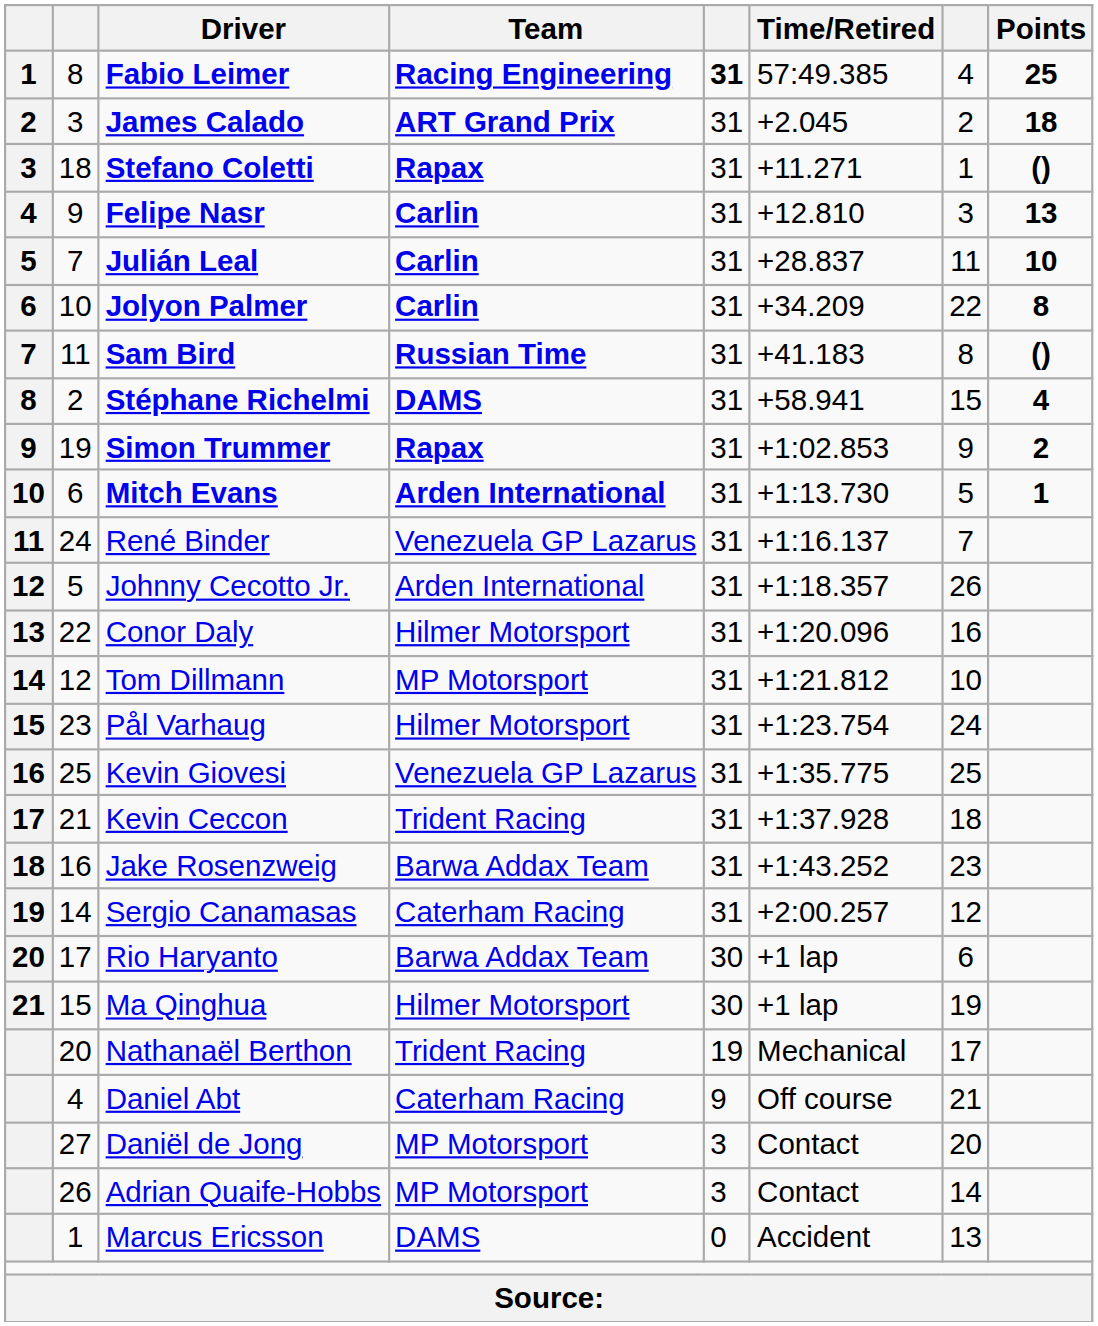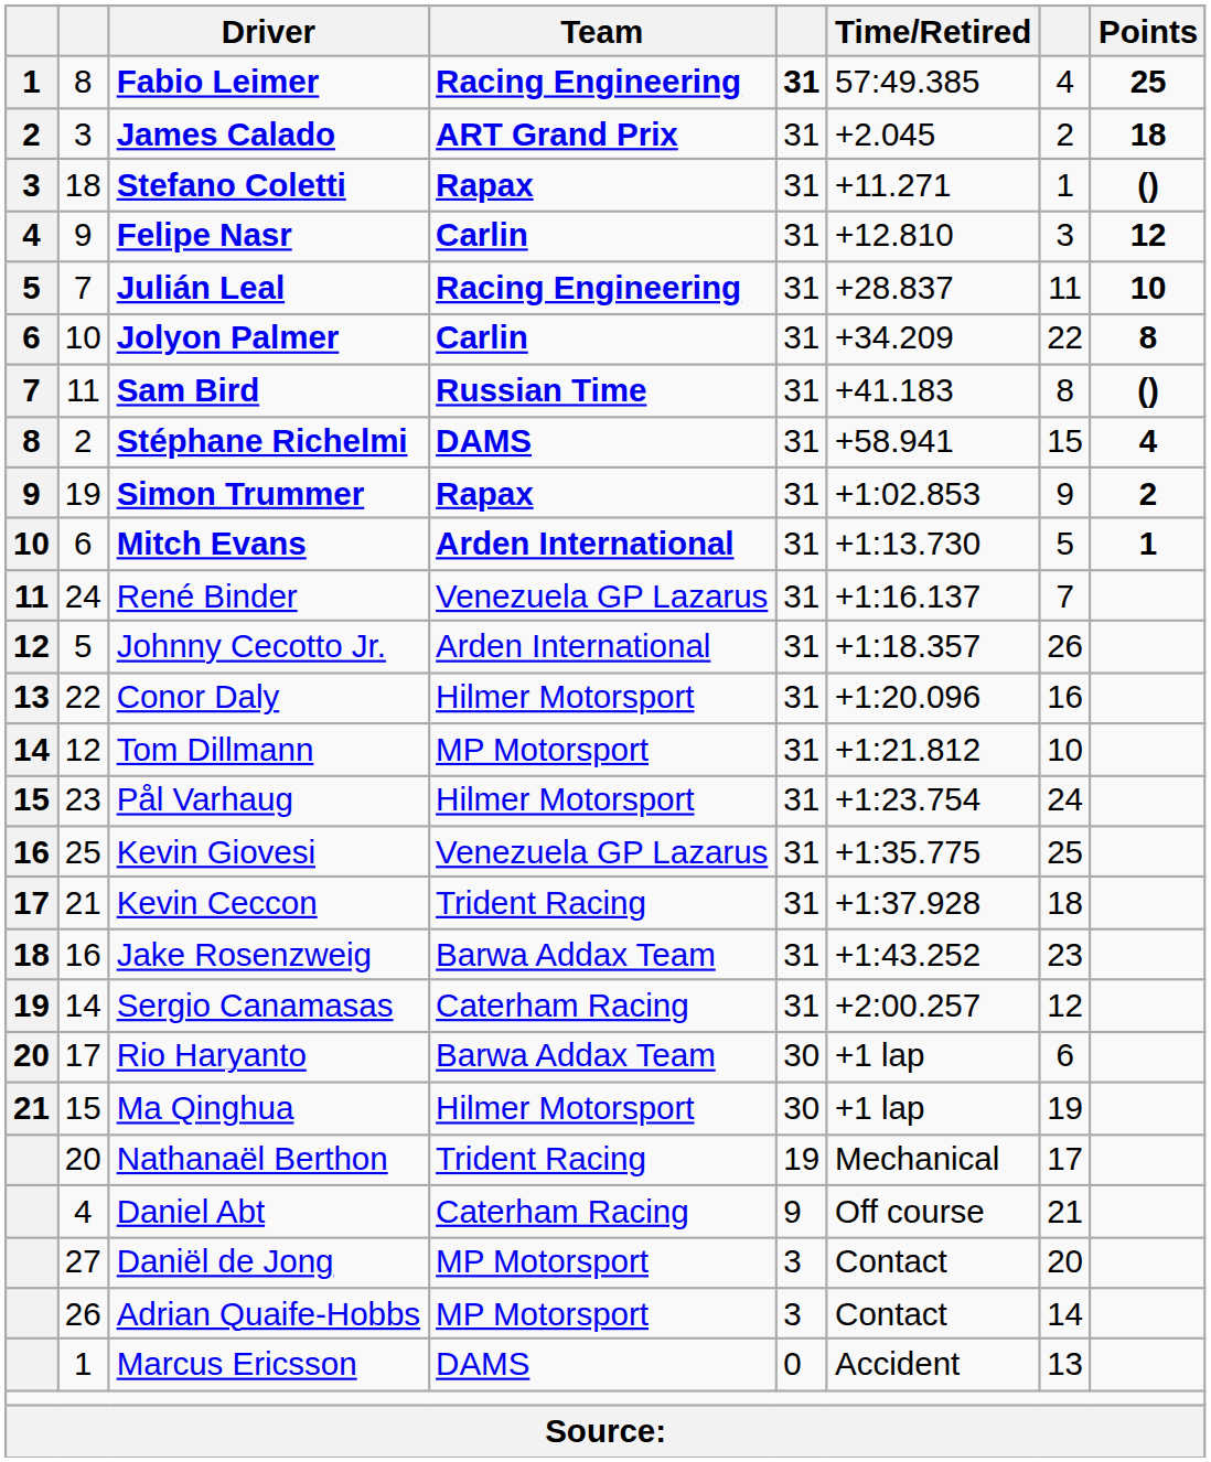 <table class="wikitable" style="font-size:85%">
 <tr>
 <th scope="col"></th>
 <th scope="col"></th>
 <th scope="col">Driver</th>
 <th scope="col">Team</th>
 <th scope="col" class="unsortable"></th>
 <th scope="col" class="unsortable">Time/Retired</th>
 <th scope="col"></th>
 <th scope="col">Points</th>
 </tr>
 <tr>
 <th scope="row">1</th>
 <td align="center">8</td>
 <td data-sort-value="LEI"> <strong><a href='#'>Fabio Leimer</a></strong></td>
 <td><strong><a href='#'>Racing Engineering</a></strong></td>
 <td><strong>31</strong></td>
 <td>57:49.385</td>
 <td align="center">4</td>
 <td align="center"><strong>25</strong></td>
 </tr>
 <tr>
 <th scope="row">2</th>
 <td align="center">3</td>
 <td data-sort-value="CAL"> <strong><a href='#'>James Calado</a></strong></td>
 <td><strong><a href='#'>ART Grand Prix</a></strong></td>
 <td>31</td>
 <td>+2.045</td>
 <td align="center">2</td>
 <td align="center"><strong>18</strong></td>
 </tr>
 <tr>
 <th scope="row">3</th>
 <td align="center">18</td>
 <td data-sort-value="COL"> <strong><a href='#'>Stefano Coletti</a></strong></td>
 <td><strong><a href='#'>Rapax</a></strong></td>
 <td>31</td>
 <td>+11.271</td>
 <td align="center">1</td>
 <td align="center"><strong>()</strong></td>
 </tr>
 <tr>
 <th scope="row">4</th>
 <td align="center">9</td>
 <td data-sort-value="NAS"> <strong><a href='#'>Felipe Nasr</a></strong></td>
 <td><strong><a href='#'>Carlin</a></strong></td>
 <td>31</td>
 <td>+12.810</td>
 <td align="center">3</td>
-<td align="center"><strong>13</strong></td>
+<td align="center"><strong>12</strong></td>
 </tr>
 <tr>
 <th scope="row">5</th>
 <td align="center">7</td>
 <td data-sort-value="LEA"> <strong><a href='#'>Julián Leal</a></strong></td>
-<td><strong><a href='#'>Carlin</a></strong></td>
+<td><strong><a href='#'>Racing Engineering</a></strong></td>
 <td>31</td>
 <td>+28.837</td>
 <td align="center">11</td>
 <td align="center"><strong>10</strong></td>
 </tr>
 <tr>
 <th scope="row">6</th>
 <td align="center">10</td>
 <td data-sort-value="PAL"> <strong><a href='#'>Jolyon Palmer</a></strong></td>
 <td><strong><a href='#'>Carlin</a></strong></td>
 <td>31</td>
 <td>+34.209</td>
 <td align="center">22</td>
 <td align="center"><strong>8</strong></td>
 </tr>
 <tr>
 <th scope="row">7</th>
 <td align="center">11</td>
 <td data-sort-value="BIR"> <strong><a href='#'>Sam Bird</a></strong></td>
 <td><strong><a href='#'>Russian Time</a></strong></td>
 <td>31</td>
 <td>+41.183</td>
 <td align="center">8</td>
 <td align="center"><strong>()</strong></td>
 </tr>
 <tr>
 <th scope="row">8</th>
 <td align="center">2</td>
 <td data-sort-value="RIC"> <strong><a href='#'>Stéphane Richelmi</a></strong></td>
 <td><strong><a href='#'>DAMS</a></strong></td>
 <td>31</td>
 <td>+58.941</td>
 <td align="center">15</td>
 <td align="center"><strong>4</strong></td>
 </tr>
 <tr>
 <th scope="row">9</th>
 <td align="center">19</td>
 <td data-sort-value="TRU"> <strong><a href='#'>Simon Trummer</a></strong></td>
 <td><strong><a href='#'>Rapax</a></strong></td>
 <td>31</td>
 <td>+1:02.853</td>
 <td align="center">9</td>
 <td align="center"><strong>2</strong></td>
 </tr>
 <tr>
 <th scope="row">10</th>
 <td align="center">6</td>
 <td data-sort-value="EVA"> <strong><a href='#'>Mitch Evans</a></strong></td>
 <td><strong><a href='#'>Arden International</a></strong></td>
 <td>31</td>
 <td>+1:13.730</td>
 <td align="center">5</td>
 <td align="center"><strong>1</strong></td>
 </tr>
 <tr>
 <th scope="row">11</th>
 <td align="center">24</td>
 <td data-sort-value="BIN"> <a href='#'>René Binder</a></td>
 <td><a href='#'>Venezuela GP Lazarus</a></td>
 <td>31</td>
 <td>+1:16.137</td>
 <td align="center">7</td>
 <td></td>
 </tr>
 <tr>
 <th scope="row">12</th>
 <td align="center">5</td>
 <td data-sort-value="CECO"> <a href='#'>Johnny Cecotto Jr.</a></td>
 <td><a href='#'>Arden International</a></td>
 <td>31</td>
 <td>+1:18.357</td>
 <td align="center">26</td>
 <td></td>
 </tr>
 <tr>
 <th scope="row">13</th>
 <td align="center">22</td>
 <td data-sort-value="DAL"> <a href='#'>Conor Daly</a></td>
 <td><a href='#'>Hilmer Motorsport</a></td>
 <td>31</td>
 <td>+1:20.096</td>
 <td align="center">16</td>
 <td></td>
 </tr>
 <tr>
 <th scope="row">14</th>
 <td align="center">12</td>
 <td data-sort-value="DIL"> <a href='#'>Tom Dillmann</a></td>
 <td><a href='#'>MP Motorsport</a></td>
 <td>31</td>
 <td>+1:21.812</td>
 <td align="center">10</td>
 <td></td>
 </tr>
 <tr>
 <th scope="row">15</th>
 <td align="center">23</td>
 <td data-sort-value="VAR"> <a href='#'>Pål Varhaug</a></td>
 <td><a href='#'>Hilmer Motorsport</a></td>
 <td>31</td>
 <td>+1:23.754</td>
 <td align="center">24</td>
 <td></td>
 </tr>
 <tr>
 <th scope="row">16</th>
 <td align="center">25</td>
 <td data-sort-value="GIO"> <a href='#'>Kevin Giovesi</a></td>
 <td><a href='#'>Venezuela GP Lazarus</a></td>
 <td>31</td>
 <td>+1:35.775</td>
 <td align="center">25</td>
 <td></td>
 </tr>
 <tr>
 <th scope="row">17</th>
 <td align="center">21</td>
 <td data-sort-value="CECC"> <a href='#'>Kevin Ceccon</a></td>
 <td><a href='#'>Trident Racing</a></td>
 <td>31</td>
 <td>+1:37.928</td>
 <td align="center">18</td>
 <td></td>
 </tr>
 <tr>
 <th scope="row">18</th>
 <td align="center">16</td>
 <td data-sort-value="ROSE"> <a href='#'>Jake Rosenzweig</a></td>
 <td><a href='#'>Barwa Addax Team</a></td>
 <td>31</td>
 <td>+1:43.252</td>
 <td align="center">23</td>
 <td></td>
 </tr>
 <tr>
 <th scope="row">19</th>
 <td align="center">14</td>
 <td data-sort-value="CAN"> <a href='#'>Sergio Canamasas</a></td>
 <td><a href='#'>Caterham Racing</a></td>
 <td>31</td>
 <td>+2:00.257</td>
 <td align="center">12</td>
 <td></td>
 </tr>
 <tr>
 <th scope="row">20</th>
 <td align="center">17</td>
 <td data-sort-value="HAR"> <a href='#'>Rio Haryanto</a></td>
 <td><a href='#'>Barwa Addax Team</a></td>
 <td>30</td>
 <td>+1 lap</td>
 <td align="center">6</td>
 <td></td>
 </tr>
 <tr>
 <th scope="row">21</th>
 <td align="center">15</td>
 <td data-sort-value="MA"> <a href='#'>Ma Qinghua</a></td>
 <td><a href='#'>Hilmer Motorsport</a></td>
 <td>30</td>
 <td>+1 lap</td>
 <td align="center">19</td>
 <td></td>
 </tr>
 <tr>
 <th scope="row" data-sort-value="22"></th>
 <td align="center">20</td>
 <td data-sort-value="BER"> <a href='#'>Nathanaël Berthon</a></td>
 <td><a href='#'>Trident Racing</a></td>
 <td>19</td>
 <td>Mechanical</td>
 <td align="center">17</td>
 <td></td>
 </tr>
 <tr>
 <th scope="row" data-sort-value="23"></th>
 <td align="center">4</td>
 <td data-sort-value="ABT"> <a href='#'>Daniel Abt</a></td>
 <td><a href='#'>Caterham Racing</a></td>
 <td>9</td>
 <td>Off course</td>
 <td align="center">21</td>
 <td></td>
 </tr>
 <tr>
 <th scope="row" data-sort-value="24"></th>
 <td align="center">27</td>
 <td data-sort-value="DEJ"> <a href='#'>Daniël de Jong</a></td>
 <td><a href='#'>MP Motorsport</a></td>
 <td>3</td>
 <td>Contact</td>
 <td align="center">20</td>
 <td></td>
 </tr>
 <tr>
 <th scope="row" data-sort-value="25"></th>
 <td align="center">26</td>
 <td data-sort-value="QUA"> <a href='#'>Adrian Quaife-Hobbs</a></td>
 <td><a href='#'>MP Motorsport</a></td>
 <td>3</td>
 <td>Contact</td>
 <td align="center">14</td>
 <td></td>
 </tr>
 <tr>
 <th scope="row" data-sort-value="26"></th>
 <td align="center">1</td>
 <td data-sort-value="ERI"> <a href='#'>Marcus Ericsson</a></td>
 <td><a href='#'>DAMS</a></td>
 <td>0</td>
 <td>Accident</td>
 <td align="center">13</td>
 <td></td>
 </tr>
 <tr class="sortbottom">
 <td colspan="8"></td>
 </tr>
 <tr class="sortbottom">
 <th colspan="8">Source:</th>
 </tr>
 <tr>
 </tr>
 </table>
